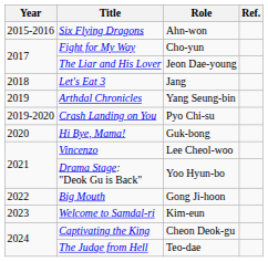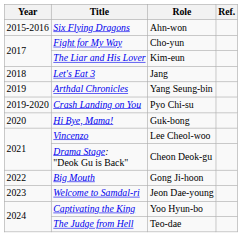 <table class="wikitable">
 <tr>
 <th>Year</th>
 <th>Title</th>
 <th>Role</th>
 <th>Ref.</th>
 </tr>
 <tr>
 <td>2015-2016</td>
 <td><em><a href='#'>Six Flying Dragons</a></em></td>
 <td>Ahn-won</td>
 <td></td>
 </tr>
 <tr>
 <td rowspan="2">2017</td>
 <td><em><a href='#'>Fight for My Way</a></em></td>
 <td>Cho-yun</td>
 <td></td>
 </tr>
 <tr>
 <td><em><a href='#'>The Liar and His Lover</a></em></td>
-<td>Jeon Dae-young</td>
+<td>Kim-eun</td>
 <td></td>
 </tr>
 <tr>
 <td>2018</td>
 <td><em><a href='#'>Let's Eat 3</a></em></td>
 <td>Jang</td>
 <td></td>
 </tr>
 <tr>
 <td>2019</td>
 <td><em><a href='#'>Arthdal Chronicles</a></em></td>
 <td>Yang Seung-bin</td>
 <td></td>
 </tr>
 <tr>
 <td>2019-2020</td>
 <td><em><a href='#'>Crash Landing on You</a></em></td>
 <td>Pyo Chi-su</td>
 <td></td>
 </tr>
 <tr>
 <td>2020</td>
 <td><em><a href='#'>Hi Bye, Mama!</a></em></td>
 <td>Guk-bong</td>
 <td></td>
 </tr>
 <tr>
 <td rowspan="2">2021</td>
 <td><em><a href='#'>Vincenzo</a></em></td>
 <td>Lee Cheol-woo</td>
 <td></td>
 </tr>
 <tr>
 <td><em><a href='#'>Drama Stage</a>:</em><br>"Deok Gu is Back"</td>
-<td>Yoo Hyun-bo</td>
+<td>Cheon Deok-gu</td>
 <td></td>
 </tr>
 <tr>
 <td>2022</td>
 <td><em><a href='#'>Big Mouth</a></em></td>
 <td>Gong Ji-hoon</td>
 <td></td>
 </tr>
 <tr>
 <td>2023</td>
 <td><em><a href='#'>Welcome to Samdal-ri</a></em></td>
-<td>Kim-eun</td>
+<td>Jeon Dae-young</td>
 <td></td>
 </tr>
 <tr>
 <td rowspan="2">2024</td>
 <td><em><a href='#'>Captivating the King</a></em></td>
-<td>Cheon Deok-gu</td>
+<td>Yoo Hyun-bo</td>
 <td></td>
 </tr>
 <tr>
 <td><em><a href='#'>The Judge from Hell</a></em></td>
 <td>Teo-dae</td>
 <td></td>
 </tr>
 </table>
